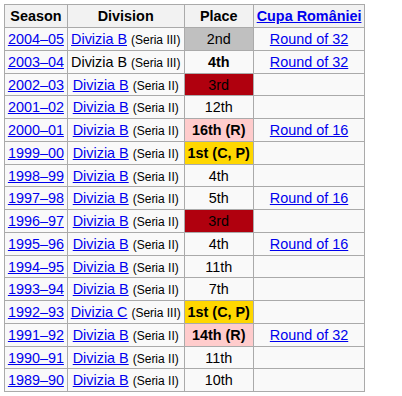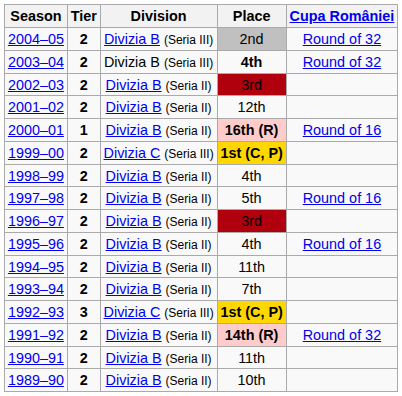 <table class="wikitable" style="text-align:center; font-size:90%">
 <tr>
 <th>Season</th>
+<th>Tier</th>
 <th>Division</th>
 <th>Place</th>
 <th><a href='#'>Cupa României</a></th>
 </tr>
 <tr>
 <td><a href='#'>2004–05</a></td>
+<td><strong>2</strong></td>
 <td><a href='#'>Divizia B</a> <small>(Seria III)</small></td>
 <td align=center bgcolor=silver>2nd</td>
 <td><a href='#'>Round of 32</a></td>
 </tr>
 <tr>
 <td><a href='#'>2003–04</a></td>
+<td><strong>2</strong></td>
 <td>Divizia B <small>(Seria III)</small></td>
 <td><strong>4th</strong></td>
 <td><a href='#'>Round of 32</a></td>
 </tr>
 <tr>
 <td><a href='#'>2002–03</a></td>
+<td><strong>2</strong></td>
 <td><a href='#'>Divizia B</a> <small>(Seria II)</small></td>
 <td align=center bgcolor=bronze>3rd</td>
 <td></td>
 </tr>
 <tr>
 <td><a href='#'>2001–02</a></td>
+<td><strong>2</strong></td>
 <td><a href='#'>Divizia B</a> <small>(Seria II)</small></td>
 <td>12th</td>
 <td></td>
 </tr>
 <tr>
 <td><a href='#'>2000–01</a></td>
+<td><strong>1</strong></td>
 <td><a href='#'>Divizia B</a> <small>(Seria II)</small></td>
 <td align=center bgcolor=#FFCCCC><strong>16th</strong> <strong>(R)</strong></td>
 <td><a href='#'>Round of 16</a></td>
 </tr>
 <tr>
 <td><a href='#'>1999–00</a></td>
-<td><a href='#'>Divizia B</a> <small>(Seria II)</small></td>
+<td><strong>2</strong></td>
+<td><a href='#'>Divizia C</a> <small>(Seria III)</small></td>
 <td align=center bgcolor=gold><strong>1st</strong> <strong>(C, P)</strong></td>
 <td></td>
 </tr>
 <tr>
 <td><a href='#'>1998–99</a></td>
+<td><strong>2</strong></td>
 <td><a href='#'>Divizia B</a> <small>(Seria II)</small></td>
 <td>4th</td>
 <td></td>
 </tr>
 <tr>
 <td><a href='#'>1997–98</a></td>
+<td><strong>2</strong></td>
 <td><a href='#'>Divizia B</a> <small>(Seria II)</small></td>
 <td>5th</td>
 <td><a href='#'>Round of 16</a></td>
 </tr>
 <tr>
 <td><a href='#'>1996–97</a></td>
+<td><strong>2</strong></td>
 <td><a href='#'>Divizia B</a> <small>(Seria II)</small></td>
 <td align=center bgcolor=bronze>3rd</td>
 <td></td>
 </tr>
 <tr>
 <td><a href='#'>1995–96</a></td>
+<td><strong>2</strong></td>
 <td><a href='#'>Divizia B</a> <small>(Seria II)</small></td>
 <td>4th</td>
 <td><a href='#'>Round of 16</a></td>
 </tr>
 <tr>
 <td><a href='#'>1994–95</a></td>
+<td><strong>2</strong></td>
 <td><a href='#'>Divizia B</a> <small>(Seria II)</small></td>
 <td>11th</td>
 <td></td>
 </tr>
 <tr>
 <td><a href='#'>1993–94</a></td>
+<td><strong>2</strong></td>
 <td><a href='#'>Divizia B</a> <small>(Seria II)</small></td>
 <td>7th</td>
 <td></td>
 </tr>
 <tr>
 <td><a href='#'>1992–93</a></td>
+<td><strong>3</strong></td>
 <td><a href='#'>Divizia C</a> <small>(Seria III)</small></td>
 <td align=center bgcolor=gold><strong>1st</strong> <strong>(C, P)</strong></td>
 <td></td>
 </tr>
 <tr>
 <td><a href='#'>1991–92</a></td>
+<td><strong>2</strong></td>
 <td><a href='#'>Divizia B</a> <small>(Seria II)</small></td>
 <td align=center bgcolor=#FFCCCC><strong>14th</strong> <strong>(R)</strong></td>
 <td><a href='#'>Round of 32</a></td>
 </tr>
 <tr>
 <td><a href='#'>1990–91</a></td>
+<td><strong>2</strong></td>
 <td><a href='#'>Divizia B</a> <small>(Seria II)</small></td>
 <td>11th</td>
 <td></td>
 </tr>
 <tr>
 <td><a href='#'>1989–90</a></td>
+<td><strong>2</strong></td>
 <td><a href='#'>Divizia B</a> <small>(Seria II)</small></td>
 <td>10th</td>
 <td></td>
 </tr>
 </table>
